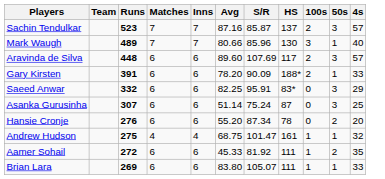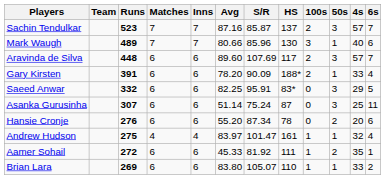 <table class="wikitable">
 <tr>
 <th>Players</th>
 <th>Team</th>
 <th>Runs</th>
 <th>Matches</th>
 <th>Inns</th>
 <th>Avg</th>
 <th>S/R</th>
 <th>HS</th>
 <th>100s</th>
 <th>50s</th>
 <th>4s</th>
+<th>6s</th>
 </tr>
 <tr>
 <td><a href='#'>Sachin Tendulkar</a></td>
 <td></td>
 <td><strong>523</strong></td>
 <td>7</td>
 <td>7</td>
 <td>87.16</td>
 <td>85.87</td>
 <td>137</td>
 <td>2</td>
 <td>3</td>
 <td>57</td>
+<td>7</td>
 </tr>
 <tr>
 <td><a href='#'>Mark Waugh</a></td>
 <td></td>
 <td><strong>489</strong></td>
 <td>7</td>
 <td>7</td>
 <td>80.66</td>
 <td>85.96</td>
 <td>130</td>
 <td>3</td>
 <td>1</td>
 <td>40</td>
+<td>6</td>
 </tr>
 <tr>
 <td><a href='#'>Aravinda de Silva</a></td>
 <td></td>
 <td><strong>448</strong></td>
 <td>6</td>
 <td>6</td>
 <td>89.60</td>
 <td>107.69</td>
 <td>117</td>
 <td>2</td>
 <td>3</td>
 <td>57</td>
+<td>7</td>
 </tr>
 <tr>
 <td><a href='#'>Gary Kirsten</a></td>
 <td></td>
 <td><strong>391</strong></td>
 <td>6</td>
 <td>6</td>
 <td>78.20</td>
 <td>90.09</td>
 <td>188*</td>
 <td>2</td>
 <td>1</td>
 <td>33</td>
+<td>4</td>
 </tr>
 <tr>
 <td><a href='#'>Saeed Anwar</a></td>
 <td></td>
 <td><strong>332</strong></td>
 <td>6</td>
 <td>6</td>
 <td>82.25</td>
 <td>95.91</td>
 <td>83*</td>
 <td>0</td>
 <td>3</td>
 <td>29</td>
+<td>5</td>
 </tr>
 <tr>
 <td><a href='#'>Asanka Gurusinha</a></td>
 <td></td>
 <td><strong>307</strong></td>
 <td>6</td>
 <td>6</td>
 <td>51.14</td>
 <td>75.24</td>
 <td>87</td>
 <td>0</td>
 <td>3</td>
 <td>25</td>
+<td>11</td>
 </tr>
 <tr>
 <td><a href='#'>Hansie Cronje</a></td>
 <td></td>
 <td><strong>276</strong></td>
 <td>6</td>
 <td>6</td>
 <td>55.20</td>
 <td>87.34</td>
 <td>78</td>
 <td>0</td>
 <td>2</td>
 <td>20</td>
+<td>6</td>
 </tr>
 <tr>
 <td><a href='#'>Andrew Hudson</a></td>
 <td></td>
 <td><strong>275</strong></td>
 <td>4</td>
 <td>4</td>
-<td>68.75</td>
+<td>83.97</td>
 <td>101.47</td>
 <td>161</td>
 <td>1</td>
 <td>1</td>
 <td>32</td>
+<td>4</td>
 </tr>
 <tr>
 <td><a href='#'>Aamer Sohail</a></td>
 <td></td>
 <td><strong>272</strong></td>
 <td>6</td>
 <td>6</td>
 <td>45.33</td>
 <td>81.92</td>
 <td>111</td>
 <td>1</td>
 <td>2</td>
 <td>35</td>
+<td>1</td>
 </tr>
 <tr>
 <td><a href='#'>Brian Lara</a></td>
 <td></td>
 <td><strong>269</strong></td>
 <td>6</td>
 <td>6</td>
 <td>83.80</td>
 <td>105.07</td>
-<td>111</td>
+<td>110</td>
 <td>1</td>
 <td>1</td>
 <td>33</td>
+<td>2</td>
 </tr>
 </table>
